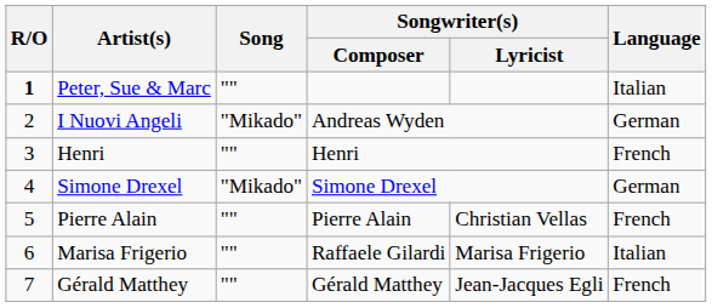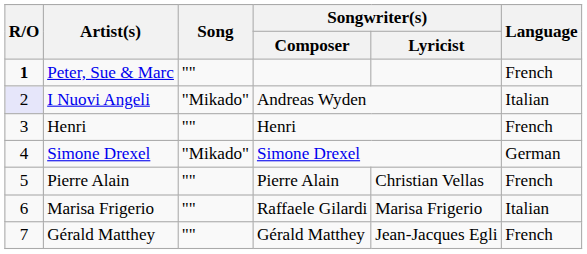 <table class="sortable wikitable" style="margin: 1em auto 1em auto; text-align:left">
 <tr>
 <th rowspan="2">R/O</th>
 <th rowspan="2">Artist(s)</th>
 <th rowspan="2">Song</th>
 <th colspan="2">Songwriter(s)</th>
 <th rowspan="2">Language</th>
 </tr>
 <tr>
 <th>Composer</th>
 <th>Lyricist</th>
 </tr>
 <tr>
 <td align="center"><strong>1</strong></td>
 <td><a href='#'>Peter, Sue & Marc</a></td>
 <td>""</td>
 <td></td>
 <td></td>
-<td>Italian</td>
+<td>French</td>
 </tr>
 <tr>
-<td align="center">2</td>
+<td align="center" style="background: lavender;">2</td>
 <td><a href='#'>I Nuovi Angeli</a></td>
 <td>"Mikado"</td>
 <td colspan="2">Andreas Wyden</td>
-<td>German</td>
+<td>Italian</td>
 </tr>
 <tr>
 <td align="center">3</td>
 <td>Henri</td>
 <td>""</td>
 <td colspan="2">Henri</td>
 <td>French</td>
 </tr>
 <tr>
 <td align="center">4</td>
 <td><a href='#'>Simone Drexel</a></td>
 <td>"Mikado"</td>
 <td colspan="2"><a href='#'>Simone Drexel</a></td>
 <td>German</td>
 </tr>
 <tr>
 <td align="center">5</td>
 <td>Pierre Alain</td>
 <td>""</td>
 <td>Pierre Alain</td>
 <td>Christian Vellas</td>
 <td>French</td>
 </tr>
 <tr>
 <td align="center">6</td>
 <td>Marisa Frigerio</td>
 <td>""</td>
 <td>Raffaele Gilardi</td>
 <td>Marisa Frigerio</td>
 <td>Italian</td>
 </tr>
 <tr>
 <td align="center">7</td>
 <td>Gérald Matthey</td>
 <td>""</td>
 <td>Gérald Matthey</td>
 <td>Jean-Jacques Egli</td>
 <td>French</td>
 </tr>
 </table>
